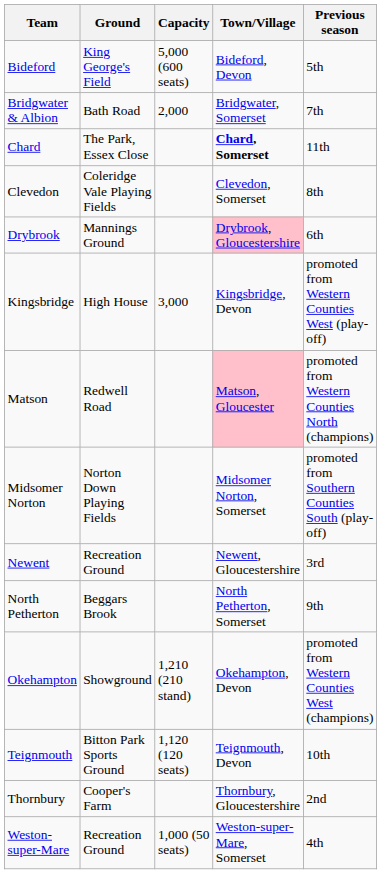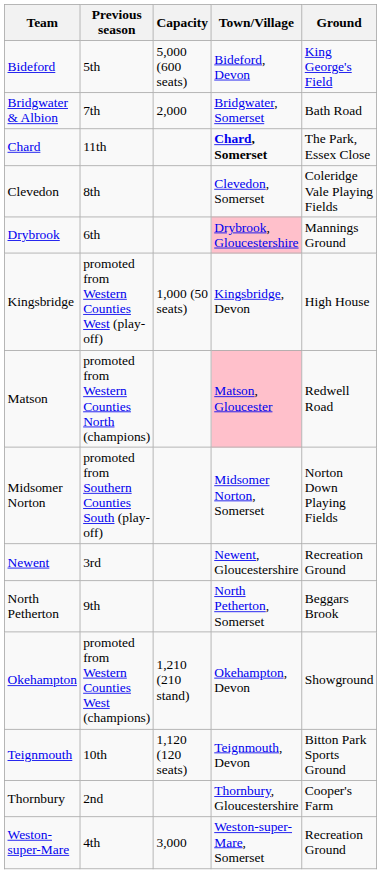 <table class="wikitable sortable" width=60%>
 <tr>
 <th width=20%>Team</th>
-<th width=15%>Ground</th>
+<th width=35%>Previous season</th>
 <th width=15%>Capacity</th>
 <th width=22%>Town/Village</th>
-<th width=35%>Previous season</th>
+<th width=15%>Ground</th>
 </tr>
 <tr>
 <td><a href='#'>Bideford</a></td>
-<td><a href='#'>King George's Field</a></td>
+<td>5th</td>
 <td>5,000 (600 seats)</td>
 <td><a href='#'>Bideford</a>, <a href='#'>Devon</a></td>
-<td>5th</td>
+<td><a href='#'>King George's Field</a></td>
 </tr>
 <tr>
 <td><a href='#'>Bridgwater & Albion</a></td>
-<td>Bath Road</td>
+<td>7th</td>
 <td>2,000</td>
 <td><a href='#'>Bridgwater</a>, <a href='#'>Somerset</a></td>
-<td>7th</td>
+<td>Bath Road</td>
 </tr>
 <tr>
 <td><a href='#'>Chard</a></td>
-<td>The Park, Essex Close</td>
+<td>11th</td>
 <td></td>
 <td><strong><a href='#'>Chard</a>,  Somerset</strong></td>
-<td>11th</td>
+<td>The Park, Essex Close</td>
 </tr>
 <tr>
 <td>Clevedon</td>
-<td>Coleridge Vale Playing Fields</td>
+<td>8th</td>
 <td></td>
 <td><a href='#'>Clevedon</a>, Somerset</td>
-<td>8th</td>
+<td>Coleridge Vale Playing Fields</td>
 </tr>
 <tr>
 <td><a href='#'>Drybrook</a></td>
-<td>Mannings Ground</td>
+<td>6th</td>
 <td></td>
 <td style="background: pink;"><a href='#'>Drybrook</a>, <a href='#'>Gloucestershire</a></td>
-<td>6th</td>
+<td>Mannings Ground</td>
 </tr>
 <tr>
 <td>Kingsbridge</td>
+<td>promoted from <a href='#'>Western Counties West</a> (play-off)</td>
+<td>1,000 (50 seats)</td>
+<td><a href='#'>Kingsbridge</a>, Devon</td>
 <td>High House</td>
-<td>3,000</td>
-<td><a href='#'>Kingsbridge</a>, Devon</td>
-<td>promoted from <a href='#'>Western Counties West</a> (play-off)</td>
 </tr>
 <tr>
 <td>Matson</td>
-<td>Redwell Road</td>
+<td>promoted from <a href='#'>Western Counties North</a> (champions)</td>
 <td></td>
 <td style="background: pink;"><a href='#'>Matson</a>, <a href='#'>Gloucester</a></td>
-<td>promoted from <a href='#'>Western Counties North</a> (champions)</td>
+<td>Redwell Road</td>
 </tr>
 <tr>
 <td>Midsomer Norton</td>
-<td>Norton Down Playing Fields</td>
+<td>promoted from <a href='#'>Southern Counties South</a> (play-off)</td>
 <td></td>
 <td><a href='#'>Midsomer Norton</a>, Somerset</td>
-<td>promoted from <a href='#'>Southern Counties South</a> (play-off)</td>
+<td>Norton Down Playing Fields</td>
 </tr>
 <tr>
 <td><a href='#'>Newent</a></td>
-<td>Recreation Ground</td>
+<td>3rd</td>
 <td></td>
 <td><a href='#'>Newent</a>, Gloucestershire</td>
-<td>3rd</td>
+<td>Recreation Ground</td>
 </tr>
 <tr>
 <td>North Petherton</td>
-<td>Beggars Brook</td>
+<td>9th</td>
 <td></td>
 <td><a href='#'>North Petherton</a>, Somerset</td>
-<td>9th</td>
+<td>Beggars Brook</td>
 </tr>
 <tr>
 <td><a href='#'>Okehampton</a></td>
-<td>Showground</td>
+<td>promoted from <a href='#'>Western Counties West</a> (champions)</td>
 <td>1,210 (210 stand)</td>
 <td><a href='#'>Okehampton</a>, Devon</td>
-<td>promoted from <a href='#'>Western Counties West</a> (champions)</td>
+<td>Showground</td>
 </tr>
 <tr>
 <td><a href='#'>Teignmouth</a></td>
-<td>Bitton Park Sports Ground</td>
+<td>10th</td>
 <td>1,120 (120 seats)</td>
 <td><a href='#'>Teignmouth</a>, Devon</td>
-<td>10th</td>
+<td>Bitton Park Sports Ground</td>
 </tr>
 <tr>
 <td>Thornbury</td>
-<td>Cooper's Farm</td>
+<td>2nd</td>
 <td></td>
 <td><a href='#'>Thornbury</a>, Gloucestershire</td>
-<td>2nd</td>
+<td>Cooper's Farm</td>
 </tr>
 <tr>
 <td><a href='#'>Weston-super-Mare</a></td>
+<td>4th</td>
+<td>3,000</td>
+<td><a href='#'>Weston-super-Mare</a>, Somerset</td>
 <td>Recreation Ground</td>
-<td>1,000 (50 seats)</td>
-<td><a href='#'>Weston-super-Mare</a>, Somerset</td>
-<td>4th</td>
 </tr>
 </table>
